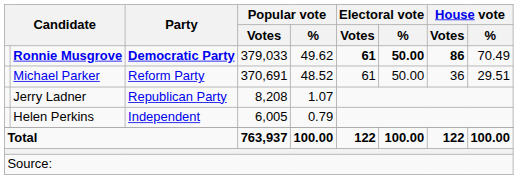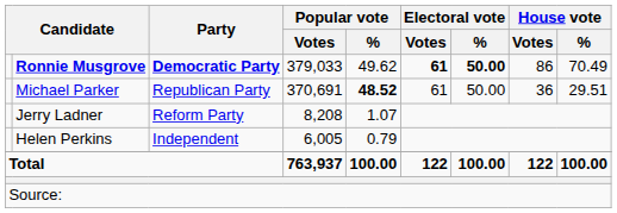 <table class="wikitable sortable" style=text-align:right>
 <tr>
 <th colspan=2 rowspan=2>Candidate</th>
 <th rowspan=2>Party</th>
 <th colspan=2>Popular vote</th>
 <th colspan=2>Electoral vote</th>
 <th colspan=2><a href='#'>House</a> vote</th>
 </tr>
 <tr>
 <th>Votes</th>
 <th>%</th>
 <th>Votes</th>
 <th>%</th>
 <th>Votes</th>
 <th>%</th>
 </tr>
 <tr>
 <td bgcolor=></td>
 <td align=left><strong><a href='#'>Ronnie Musgrove</a></strong></td>
 <td align=left><strong><a href='#'>Democratic Party</a></strong></td>
 <td>379,033</td>
 <td>49.62</td>
 <td><strong>61</strong></td>
 <td><strong>50.00</strong></td>
-<td><strong>86</strong></td>
+<td>86</td>
 <td>70.49</td>
 </tr>
 <tr>
 <td bgcolor=></td>
 <td align=left><a href='#'>Michael Parker</a></td>
-<td align=left><a href='#'>Reform Party</a></td>
+<td align=left><a href='#'>Republican Party</a></td>
 <td>370,691</td>
-<td>48.52</td>
+<td><strong>48.52</strong></td>
 <td>61</td>
 <td>50.00</td>
 <td>36</td>
 <td>29.51</td>
 </tr>
 <tr>
 <td bgcolor=></td>
 <td align=left>Jerry Ladner</td>
-<td align=left><a href='#'>Republican Party</a></td>
+<td align=left><a href='#'>Reform Party</a></td>
 <td>8,208</td>
 <td>1.07</td>
 <td colspan=4></td>
 </tr>
 <tr>
 <td bgcolor=></td>
 <td align=left>Helen Perkins</td>
 <td align=left><a href='#'>Independent</a></td>
 <td>6,005</td>
 <td>0.79</td>
 <td colspan=4></td>
 </tr>
 <tr>
 </tr>
 <tr class=sortbottom>
 <td align=left colspan=3><strong>Total</strong></td>
 <td><strong>763,937</strong></td>
 <td><strong>100.00</strong></td>
 <td><strong>122</strong></td>
 <td><strong>100.00</strong></td>
 <td><strong>122</strong></td>
 <td><strong>100.00</strong></td>
 </tr>
 <tr>
 <th colspan=9></th>
 </tr>
 <tr>
 <td align=left colspan=9>Source:</td>
 </tr>
 </table>
